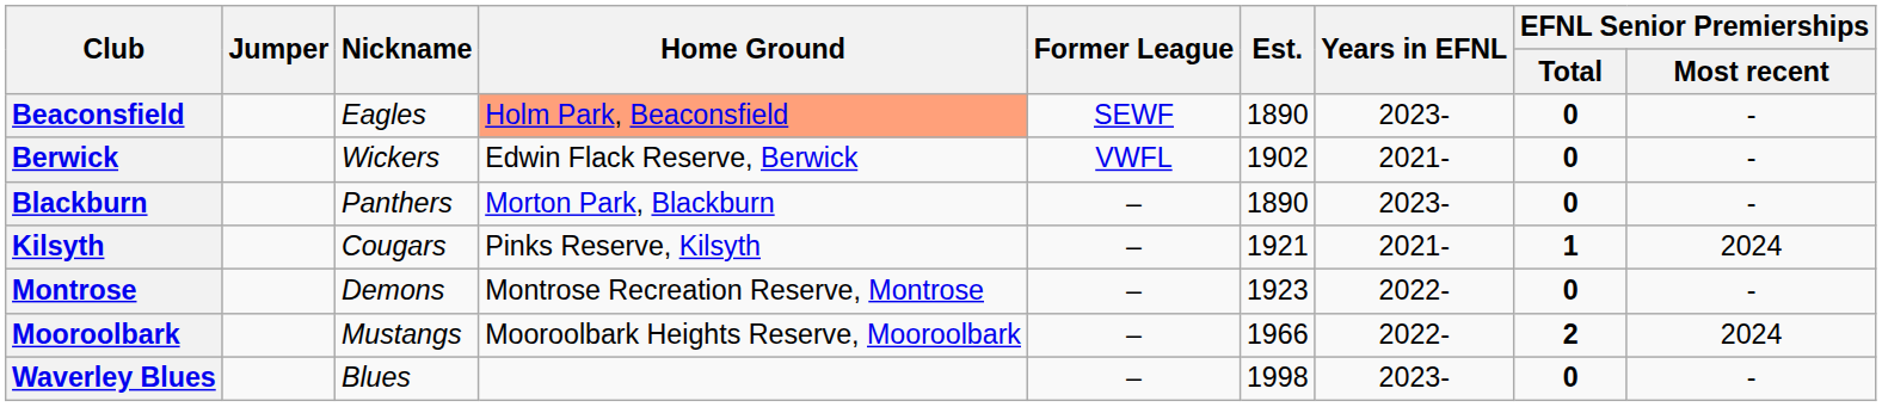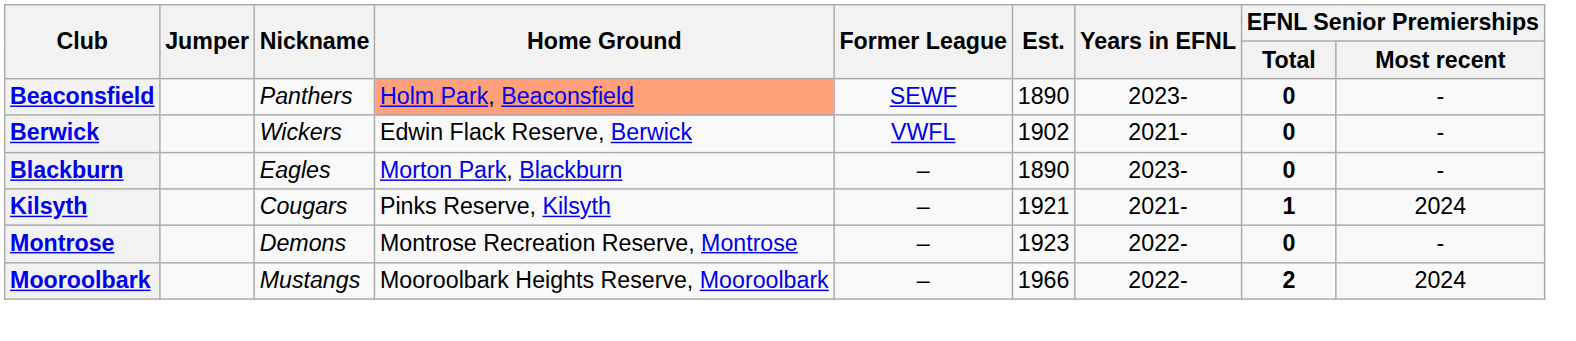 <table class="wikitable sortable">
 <tr>
 <th rowspan="2">Club</th>
 <th rowspan="2">Jumper</th>
 <th rowspan="2">Nickname</th>
 <th rowspan="2">Home Ground</th>
 <th rowspan="2">Former League</th>
 <th rowspan="2">Est.</th>
 <th rowspan="2">Years in EFNL</th>
 <th colspan="2">EFNL Senior Premierships</th>
 </tr>
 <tr>
 <th>Total</th>
 <th>Most recent</th>
 </tr>
 <tr>
 <th style="text-align:left"><a href='#'>Beaconsfield</a></th>
 <td></td>
-<td><em>Eagles</em></td>
+<td><em>Panthers</em></td>
 <td style="background: lightsalmon;"><a href='#'>Holm Park</a>, <a href='#'>Beaconsfield</a></td>
 <td align="center"><a href='#'>SEWF</a></td>
 <td align="center">1890</td>
 <td align="center">2023-</td>
 <td align="center"><strong>0</strong></td>
 <td align="center">-</td>
 </tr>
 <tr>
 <th style="text-align:left"><a href='#'>Berwick</a></th>
 <td></td>
 <td><em>Wickers</em></td>
 <td>Edwin Flack Reserve, <a href='#'>Berwick</a></td>
 <td align="center"><a href='#'>VWFL</a></td>
 <td align="center">1902</td>
 <td align="center">2021-</td>
 <td align="center"><strong>0</strong></td>
 <td align="center">-</td>
 </tr>
 <tr>
 <th style="text-align:left"><a href='#'>Blackburn</a></th>
 <td></td>
-<td><em>Panthers</em></td>
+<td><em>Eagles</em></td>
 <td><a href='#'>Morton Park</a>, <a href='#'>Blackburn</a></td>
 <td align="center">–</td>
 <td align="center">1890</td>
 <td align="center">2023-</td>
 <td align="center"><strong>0</strong></td>
 <td align="center">-</td>
 </tr>
 <tr>
 <th style="text-align:left"><a href='#'>Kilsyth</a></th>
 <td></td>
 <td><em>Cougars</em></td>
 <td>Pinks Reserve, <a href='#'>Kilsyth</a></td>
 <td align="center">–</td>
 <td align="center">1921</td>
 <td align="center">2021-</td>
 <td align="center"><strong>1</strong></td>
 <td align="center">2024</td>
 </tr>
 <tr>
 <th style="text-align:left"><a href='#'>Montrose</a></th>
 <td></td>
 <td><em>Demons</em></td>
 <td>Montrose Recreation Reserve, <a href='#'>Montrose</a></td>
 <td align="center">–</td>
 <td align="center">1923</td>
 <td align="center">2022-</td>
 <td align="center"><strong>0</strong></td>
 <td align="center">-</td>
 </tr>
 <tr>
 <th style="text-align:left"><a href='#'>Mooroolbark</a></th>
 <td></td>
 <td><em>Mustangs</em></td>
 <td>Mooroolbark Heights Reserve, <a href='#'>Mooroolbark</a></td>
 <td align="center">–</td>
 <td align="center">1966</td>
 <td align="center">2022-</td>
 <td align="center"><strong>2</strong></td>
 <td align="center">2024</td>
 </tr>
-<tr>
-<th style="text-align:left"><a href='#'>Waverley Blues</a></th>
-<td></td>
-<td><em>Blues</em></td>
-<td></td>
-<td align="center">–</td>
-<td align="center">1998</td>
-<td align="center">2023-</td>
-<td align="center"><strong>0</strong></td>
-<td align="center">-</td>
-</tr>
 </table>
